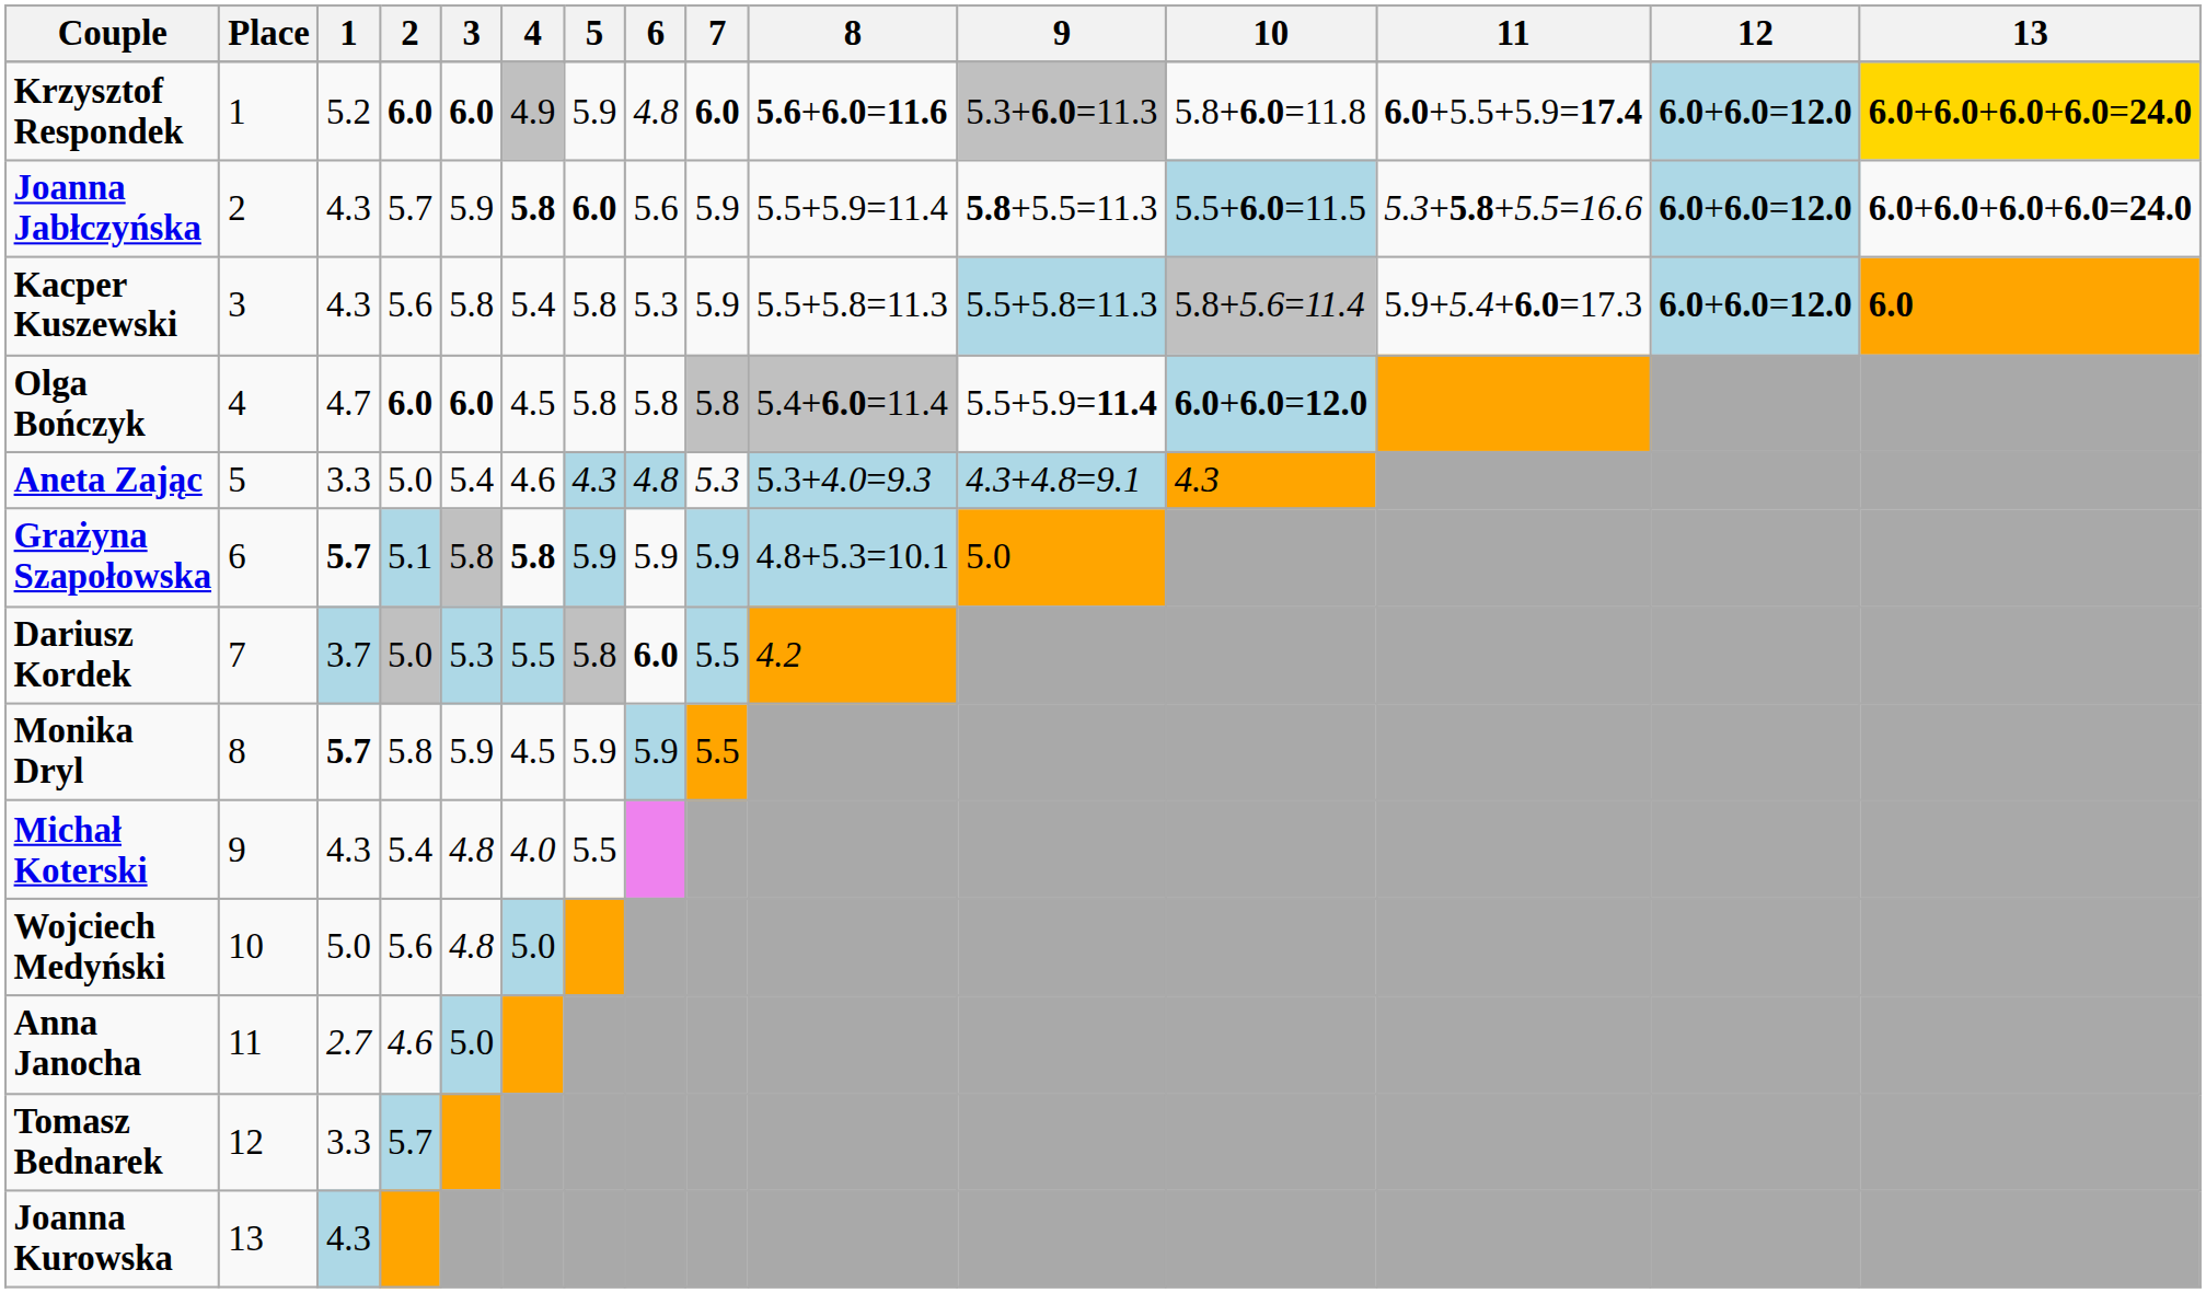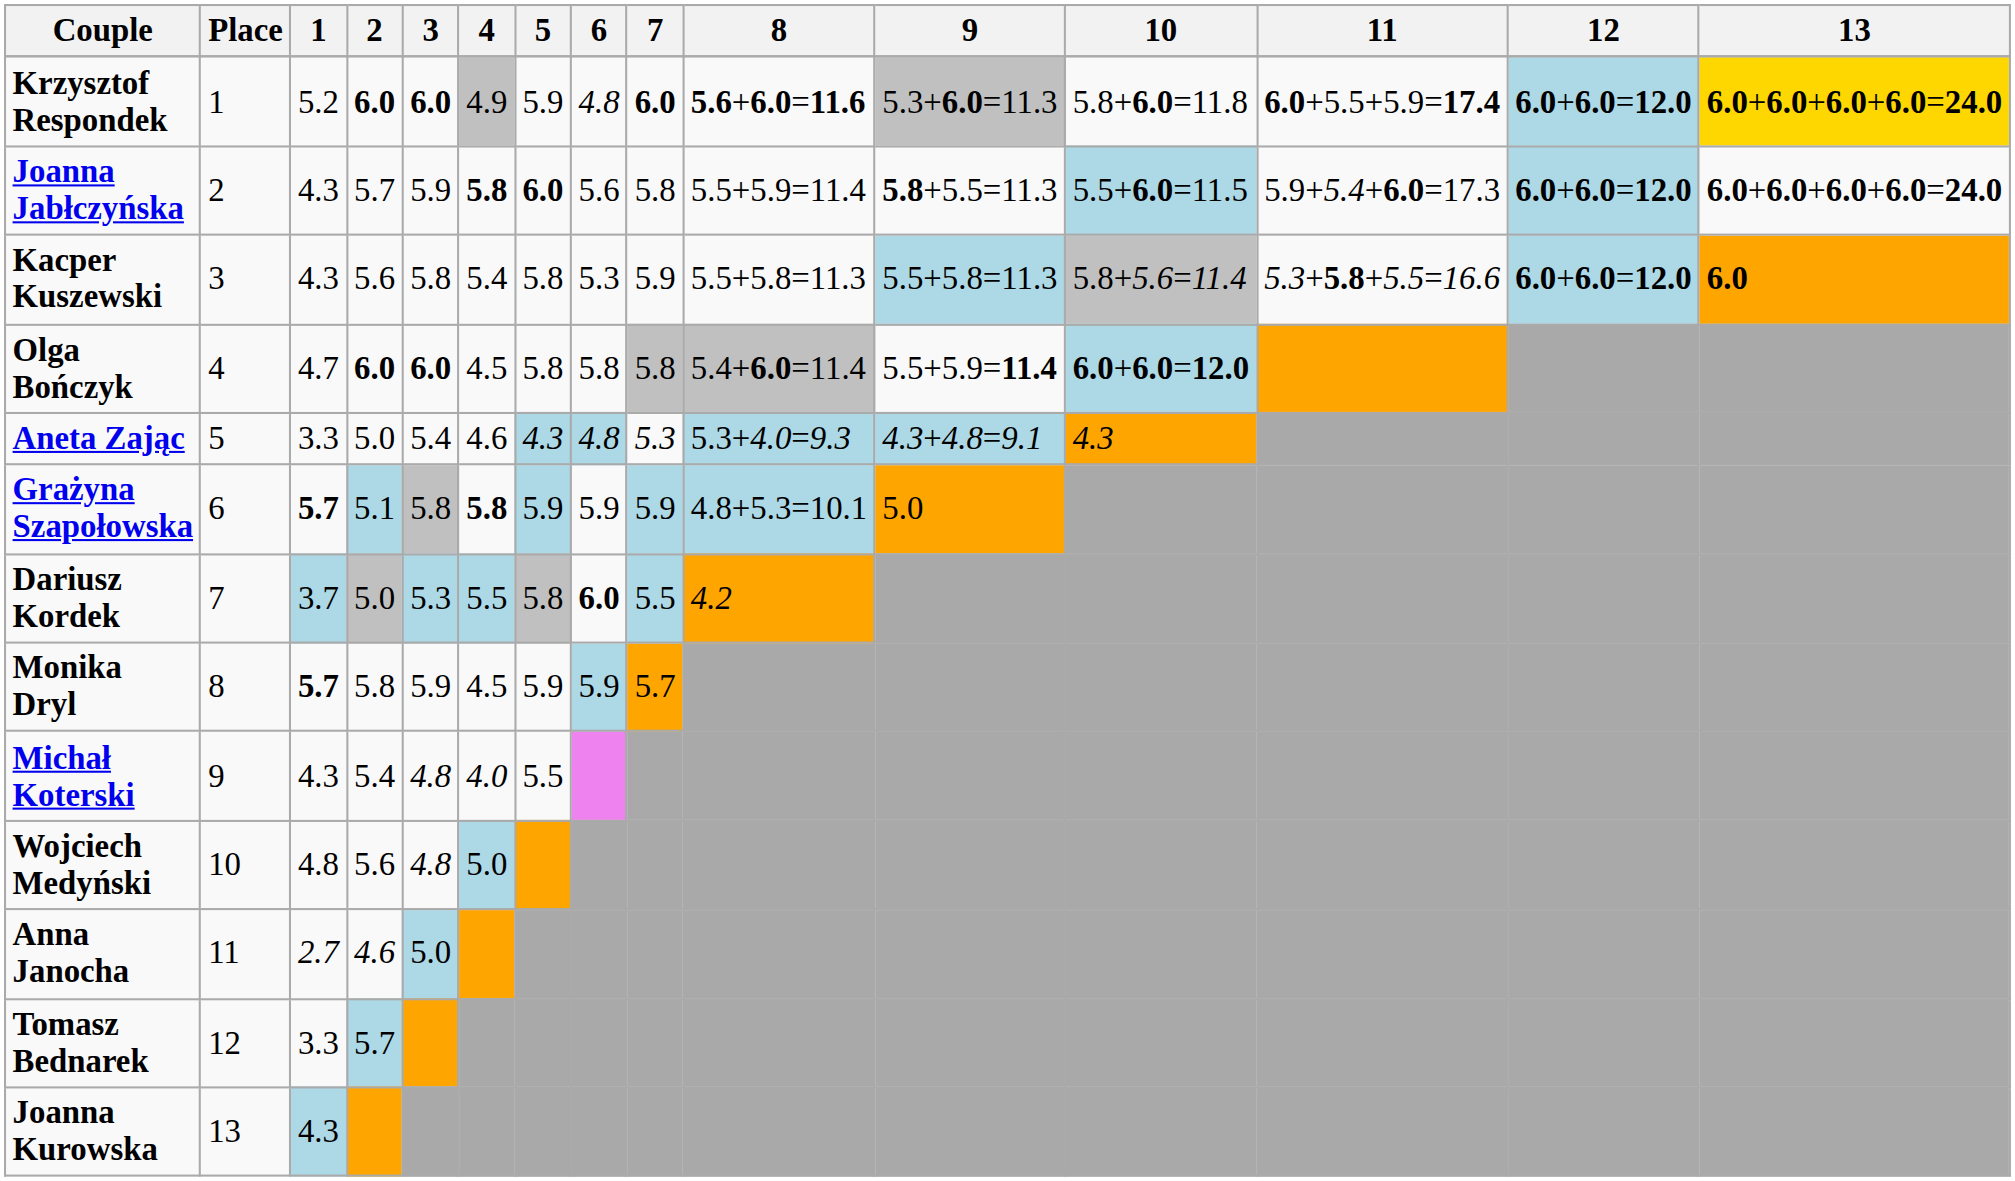 <table class="wikitable sortable" style="margin:auto;">
 <tr>
 <th width="130">Couple</th>
 <th>Place</th>
 <th>1</th>
 <th>2</th>
 <th>3</th>
 <th>4</th>
 <th>5</th>
 <th>6</th>
 <th>7</th>
 <th>8</th>
 <th>9</th>
 <th>10</th>
 <th>11</th>
 <th>12</th>
 <th>13</th>
 </tr>
 <tr>
 </tr>
 <tr>
 <td><strong>Krzysztof Respondek</strong></td>
 <td>1</td>
 <td>5.2</td>
 <td><span><strong>6.0</strong></span></td>
 <td><span><strong>6.0</strong></span></td>
 <td bgcolor="silver">4.9</td>
 <td>5.9</td>
 <td><span><em>4.8</em></span></td>
 <td><span><strong>6.0</strong></span></td>
 <td><span><strong>5.6</strong></span>+<span><strong>6.0</strong></span>=<span><strong>11.6</strong></span></td>
 <td bgcolor="silver">5.3+<span><strong>6.0</strong></span>=11.3</td>
 <td>5.8+<span><strong>6.0</strong></span>=11.8</td>
 <td><span><strong>6.0</strong></span>+5.5+5.9=<span><strong>17.4</strong></span></td>
 <td style="background:lightblue;"><span><strong>6.0</strong></span>+<span><strong>6.0</strong></span>=<span><strong>12.0</strong></span></td>
 <td style="background:gold;"><span><strong>6.0</strong></span>+<span><strong>6.0</strong></span>+<span><strong>6.0</strong></span>+<span><strong>6.0</strong></span>=<span><strong>24.0</strong></span></td>
 </tr>
 <tr>
 <td><strong><a href='#'>Joanna Jabłczyńska</a></strong></td>
 <td>2</td>
 <td>4.3</td>
 <td>5.7</td>
 <td>5.9</td>
 <td><span><strong>5.8</strong></span></td>
 <td><span><strong>6.0</strong></span></td>
 <td>5.6</td>
-<td>5.9</td>
+<td>5.8</td>
 <td>5.5+5.9=11.4</td>
 <td><span><strong>5.8</strong></span>+5.5=11.3</td>
 <td style="background:lightblue;">5.5+<span><strong>6.0</strong></span>=11.5</td>
-<td><span><em>5.3</em></span>+<span><strong>5.8</strong></span>+<span><em>5.5</em></span>=<span><em>16.6</em></span></td>
+<td>5.9+<span><em>5.4</em></span>+<span><strong>6.0</strong></span>=17.3</td>
 <td style="background:lightblue;"><span><strong>6.0</strong></span>+<span><strong>6.0</strong></span>=<span><strong>12.0</strong></span></td>
 <td><span><strong>6.0</strong></span>+<span><strong>6.0</strong></span>+<span><strong>6.0</strong></span>+<span><strong>6.0</strong></span>=<span><strong>24.0</strong></span></td>
 </tr>
 <tr>
 <td><strong>Kacper Kuszewski</strong></td>
 <td>3</td>
 <td>4.3</td>
 <td>5.6</td>
 <td>5.8</td>
 <td>5.4</td>
 <td>5.8</td>
 <td>5.3</td>
 <td>5.9</td>
 <td>5.5+5.8=11.3</td>
 <td style="background:lightblue;">5.5+5.8=11.3</td>
 <td bgcolor="silver">5.8+<span><em>5.6</em></span>=<span><em>11.4</em></span></td>
-<td>5.9+<span><em>5.4</em></span>+<span><strong>6.0</strong></span>=17.3</td>
+<td><span><em>5.3</em></span>+<span><strong>5.8</strong></span>+<span><em>5.5</em></span>=<span><em>16.6</em></span></td>
 <td style="background:lightblue;"><span><strong>6.0</strong></span>+<span><strong>6.0</strong></span>=<span><strong>12.0</strong></span></td>
 <td style="background:orange;"><span><strong>6.0</strong></span></td>
 </tr>
 <tr>
 <td><strong>Olga Bończyk</strong></td>
 <td>4</td>
 <td>4.7</td>
 <td><span><strong>6.0</strong></span></td>
 <td><span><strong>6.0</strong></span></td>
 <td>4.5</td>
 <td>5.8</td>
 <td>5.8</td>
 <td bgcolor="silver">5.8</td>
 <td bgcolor="silver">5.4+<span><strong>6.0</strong></span>=11.4</td>
 <td>5.5+5.9=<span><strong>11.4</strong></span></td>
 <td style="background:lightblue;"><span><strong>6.0</strong></span>+<span><strong>6.0</strong></span>=<span><strong>12.0</strong></span></td>
 <td style="background:orange;"></td>
 <td style="background:darkgray;"></td>
 <td style="background:darkgray;"></td>
 </tr>
 <tr>
 <td><strong><a href='#'>Aneta Zając</a></strong></td>
 <td>5</td>
 <td>3.3</td>
 <td>5.0</td>
 <td>5.4</td>
 <td>4.6</td>
 <td style="background:lightblue;"><span><em>4.3</em></span></td>
 <td style="background:lightblue;"><span><em>4.8</em></span></td>
 <td><span><em>5.3</em></span></td>
 <td style="background:lightblue;">5.3+<span><em>4.0</em></span>=<span><em>9.3</em></span></td>
 <td style="background:lightblue;"><span><em>4.3</em></span>+<span><em>4.8</em></span>=<span><em>9.1</em></span></td>
 <td style="background:orange;"><span><em>4.3</em></span></td>
 <td style="background:darkgray;"></td>
 <td style="background:darkgray;"></td>
 <td style="background:darkgray;"></td>
 </tr>
 <tr>
 <td><strong><a href='#'>Grażyna Szapołowska</a></strong></td>
 <td>6</td>
 <td><span><strong>5.7</strong></span></td>
 <td style="background:lightblue;">5.1</td>
 <td bgcolor="silver">5.8</td>
 <td><span><strong>5.8</strong></span></td>
 <td style="background:lightblue;">5.9</td>
 <td>5.9</td>
 <td style="background:lightblue;">5.9</td>
 <td style="background:lightblue;">4.8+5.3=10.1</td>
 <td style="background:orange;">5.0</td>
 <td style="background:darkgray;"></td>
 <td style="background:darkgray;"></td>
 <td style="background:darkgray;"></td>
 <td style="background:darkgray;"></td>
 </tr>
 <tr>
 <td><strong>Dariusz Kordek</strong></td>
 <td>7</td>
 <td style="background:lightblue;">3.7</td>
 <td bgcolor="silver">5.0</td>
 <td style="background:lightblue;">5.3</td>
 <td style="background:lightblue;">5.5</td>
 <td bgcolor="silver">5.8</td>
 <td><span><strong>6.0</strong></span></td>
 <td style="background:lightblue;">5.5</td>
 <td style="background:orange;"><span><em>4.2</em></span></td>
 <td style="background:darkgray;"></td>
 <td style="background:darkgray;"></td>
 <td style="background:darkgray;"></td>
 <td style="background:darkgray;"></td>
 <td style="background:darkgray;"></td>
 </tr>
 <tr>
 <td><strong>Monika Dryl</strong></td>
 <td>8</td>
 <td><span><strong>5.7</strong></span></td>
 <td>5.8</td>
 <td>5.9</td>
 <td>4.5</td>
 <td>5.9</td>
 <td style="background:lightblue;">5.9</td>
-<td style="background:orange;">5.5</td>
+<td style="background:orange;">5.7</td>
 <td style="background:darkgray;"></td>
 <td style="background:darkgray;"></td>
 <td style="background:darkgray;"></td>
 <td style="background:darkgray;"></td>
 <td style="background:darkgray;"></td>
 <td style="background:darkgray;"></td>
 </tr>
 <tr>
 <td><strong><a href='#'>Michał Koterski</a></strong></td>
 <td>9</td>
 <td>4.3</td>
 <td>5.4</td>
 <td><span><em>4.8</em></span></td>
 <td><span><em>4.0</em></span></td>
 <td>5.5</td>
 <td style="background:violet;"></td>
 <td style="background:darkgray;"></td>
 <td style="background:darkgray;"></td>
 <td style="background:darkgray;"></td>
 <td style="background:darkgray;"></td>
 <td style="background:darkgray;"></td>
 <td style="background:darkgray;"></td>
 <td style="background:darkgray;"></td>
 </tr>
 <tr>
 <td><strong>Wojciech Medyński</strong></td>
 <td>10</td>
-<td>5.0</td>
+<td>4.8</td>
 <td>5.6</td>
 <td><span><em>4.8</em></span></td>
 <td style="background:lightblue;">5.0</td>
 <td style="background:orange;"></td>
 <td style="background:darkgray;"></td>
 <td style="background:darkgray;"></td>
 <td style="background:darkgray;"></td>
 <td style="background:darkgray;"></td>
 <td style="background:darkgray;"></td>
 <td style="background:darkgray;"></td>
 <td style="background:darkgray;"></td>
 <td style="background:darkgray;"></td>
 </tr>
 <tr>
 <td><strong>Anna Janocha</strong></td>
 <td>11</td>
 <td><span><em>2.7</em></span></td>
 <td><span><em>4.6</em></span></td>
 <td style="background:lightblue;">5.0</td>
 <td style="background:orange;"></td>
 <td style="background:darkgray;"></td>
 <td style="background:darkgray;"></td>
 <td style="background:darkgray;"></td>
 <td style="background:darkgray;"></td>
 <td style="background:darkgray;"></td>
 <td style="background:darkgray;"></td>
 <td style="background:darkgray;"></td>
 <td style="background:darkgray;"></td>
 <td style="background:darkgray;"></td>
 </tr>
 <tr>
 <td><strong>Tomasz Bednarek</strong></td>
 <td>12</td>
 <td>3.3</td>
 <td style="background:lightblue;">5.7</td>
 <td style="background:orange;"></td>
 <td style="background:darkgray;"></td>
 <td style="background:darkgray;"></td>
 <td style="background:darkgray;"></td>
 <td style="background:darkgray;"></td>
 <td style="background:darkgray;"></td>
 <td style="background:darkgray;"></td>
 <td style="background:darkgray;"></td>
 <td style="background:darkgray;"></td>
 <td style="background:darkgray;"></td>
 <td style="background:darkgray;"></td>
 </tr>
 <tr>
 <td><strong>Joanna Kurowska</strong></td>
 <td>13</td>
 <td style="background:lightblue;">4.3</td>
 <td style="background:orange;"></td>
 <td style="background:darkgray;"></td>
 <td style="background:darkgray;"></td>
 <td style="background:darkgray;"></td>
 <td style="background:darkgray;"></td>
 <td style="background:darkgray;"></td>
 <td style="background:darkgray;"></td>
 <td style="background:darkgray;"></td>
 <td style="background:darkgray;"></td>
 <td style="background:darkgray;"></td>
 <td style="background:darkgray;"></td>
 <td style="background:darkgray;"></td>
 </tr>
 </table>
